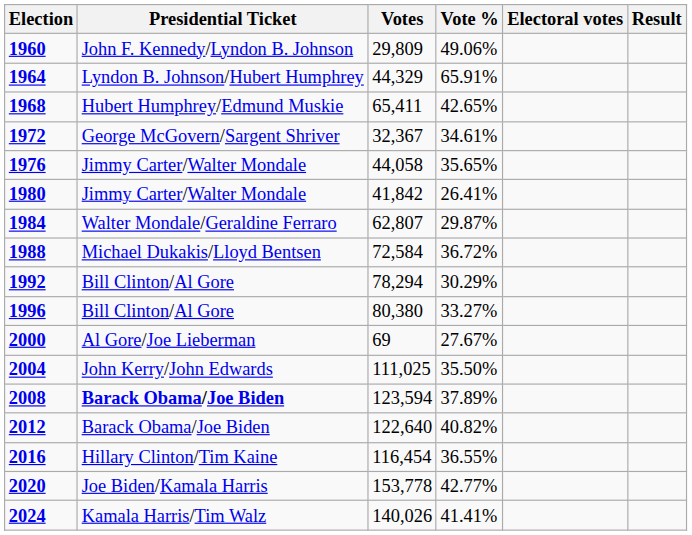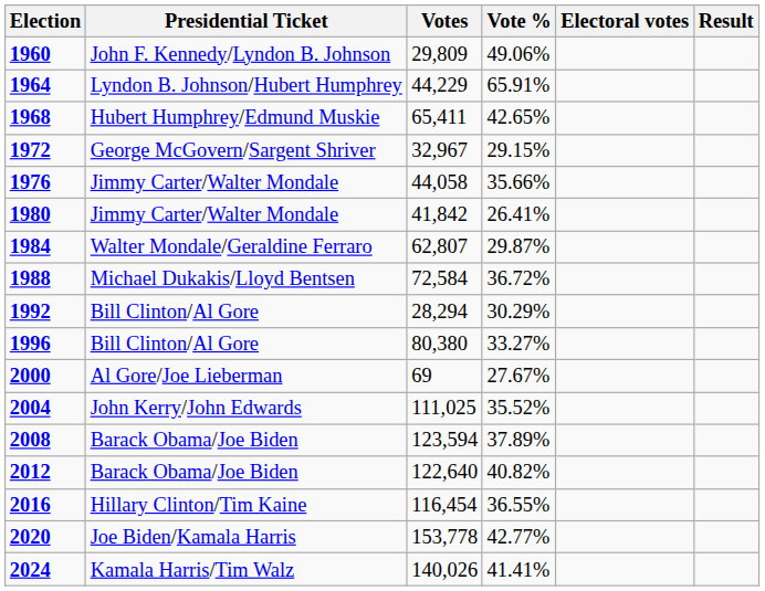 <table class="wikitable">
 <tr>
 <th>Election</th>
 <th>Presidential Ticket</th>
 <th>Votes</th>
 <th>Vote %</th>
 <th>Electoral votes</th>
 <th>Result</th>
 </tr>
 <tr>
 <td><strong><a href='#'>1960</a></strong></td>
 <td><a href='#'>John F. Kennedy</a>/<a href='#'>Lyndon B. Johnson</a></td>
 <td>29,809</td>
 <td>49.06%</td>
 <td></td>
 <td></td>
 </tr>
 <tr>
 <td><strong><a href='#'>1964</a></strong></td>
 <td><a href='#'>Lyndon B. Johnson</a>/<a href='#'>Hubert Humphrey</a></td>
-<td>44,329</td>
+<td>44,229</td>
 <td>65.91%</td>
 <td></td>
 <td></td>
 </tr>
 <tr>
 <td><strong><a href='#'>1968</a></strong></td>
 <td><a href='#'>Hubert Humphrey</a>/<a href='#'>Edmund Muskie</a></td>
 <td>65,411</td>
 <td>42.65%</td>
 <td></td>
 <td></td>
 </tr>
 <tr>
 <td><strong><a href='#'>1972</a></strong></td>
 <td><a href='#'>George McGovern</a>/<a href='#'>Sargent Shriver</a></td>
-<td>32,367</td>
-<td>34.61%</td>
+<td>32,967</td>
+<td>29.15%</td>
 <td></td>
 <td></td>
 </tr>
 <tr>
 <td><strong><a href='#'>1976</a></strong></td>
 <td><a href='#'>Jimmy Carter</a>/<a href='#'>Walter Mondale</a></td>
 <td>44,058</td>
-<td>35.65%</td>
+<td>35.66%</td>
 <td></td>
 <td></td>
 </tr>
 <tr>
 <td><strong><a href='#'>1980</a></strong></td>
 <td><a href='#'>Jimmy Carter</a>/<a href='#'>Walter Mondale</a></td>
 <td>41,842</td>
 <td>26.41%</td>
 <td></td>
 <td></td>
 </tr>
 <tr>
 <td><strong><a href='#'>1984</a></strong></td>
 <td><a href='#'>Walter Mondale</a>/<a href='#'>Geraldine Ferraro</a></td>
 <td>62,807</td>
 <td>29.87%</td>
 <td></td>
 <td></td>
 </tr>
 <tr>
 <td><strong><a href='#'>1988</a></strong></td>
 <td><a href='#'>Michael Dukakis</a>/<a href='#'>Lloyd Bentsen</a></td>
 <td>72,584</td>
 <td>36.72%</td>
 <td></td>
 <td></td>
 </tr>
 <tr>
 <td><strong><a href='#'>1992</a></strong></td>
 <td><a href='#'>Bill Clinton</a>/<a href='#'>Al Gore</a></td>
-<td>78,294</td>
+<td>28,294</td>
 <td>30.29%</td>
 <td></td>
 <td></td>
 </tr>
 <tr>
 <td><strong><a href='#'>1996</a></strong></td>
 <td><a href='#'>Bill Clinton</a>/<a href='#'>Al Gore</a></td>
 <td>80,380</td>
 <td>33.27%</td>
 <td></td>
 <td></td>
 </tr>
 <tr>
 <td><strong><a href='#'>2000</a></strong></td>
 <td><a href='#'>Al Gore</a>/<a href='#'>Joe Lieberman</a></td>
 <td>69</td>
 <td>27.67%</td>
 <td></td>
 <td></td>
 </tr>
 <tr>
 <td><strong><a href='#'>2004</a></strong></td>
 <td><a href='#'>John Kerry</a>/<a href='#'>John Edwards</a></td>
 <td>111,025</td>
-<td>35.50%</td>
+<td>35.52%</td>
 <td></td>
 <td></td>
 </tr>
 <tr>
 <td><strong><a href='#'>2008</a></strong></td>
-<td><strong><a href='#'>Barack Obama</a>/<a href='#'>Joe Biden</a></strong></td>
+<td><a href='#'>Barack Obama</a>/<a href='#'>Joe Biden</a></td>
 <td>123,594</td>
 <td>37.89%</td>
 <td></td>
 <td></td>
 </tr>
 <tr>
 <td><strong><a href='#'>2012</a></strong></td>
 <td><a href='#'>Barack Obama</a>/<a href='#'>Joe Biden</a></td>
 <td>122,640</td>
 <td>40.82%</td>
 <td></td>
 <td></td>
 </tr>
 <tr>
 <td><strong><a href='#'>2016</a></strong></td>
 <td><a href='#'>Hillary Clinton</a>/<a href='#'>Tim Kaine</a></td>
 <td>116,454</td>
 <td>36.55%</td>
 <td></td>
 <td></td>
 </tr>
 <tr>
 <td><strong><a href='#'>2020</a></strong></td>
 <td><a href='#'>Joe Biden</a>/<a href='#'>Kamala Harris</a></td>
 <td>153,778</td>
 <td>42.77%</td>
 <td></td>
 <td></td>
 </tr>
 <tr>
 <td><strong><a href='#'>2024</a></strong></td>
 <td><a href='#'>Kamala Harris</a>/<a href='#'>Tim Walz</a></td>
 <td>140,026</td>
 <td>41.41%</td>
 <td></td>
 <td></td>
 </tr>
 </table>
